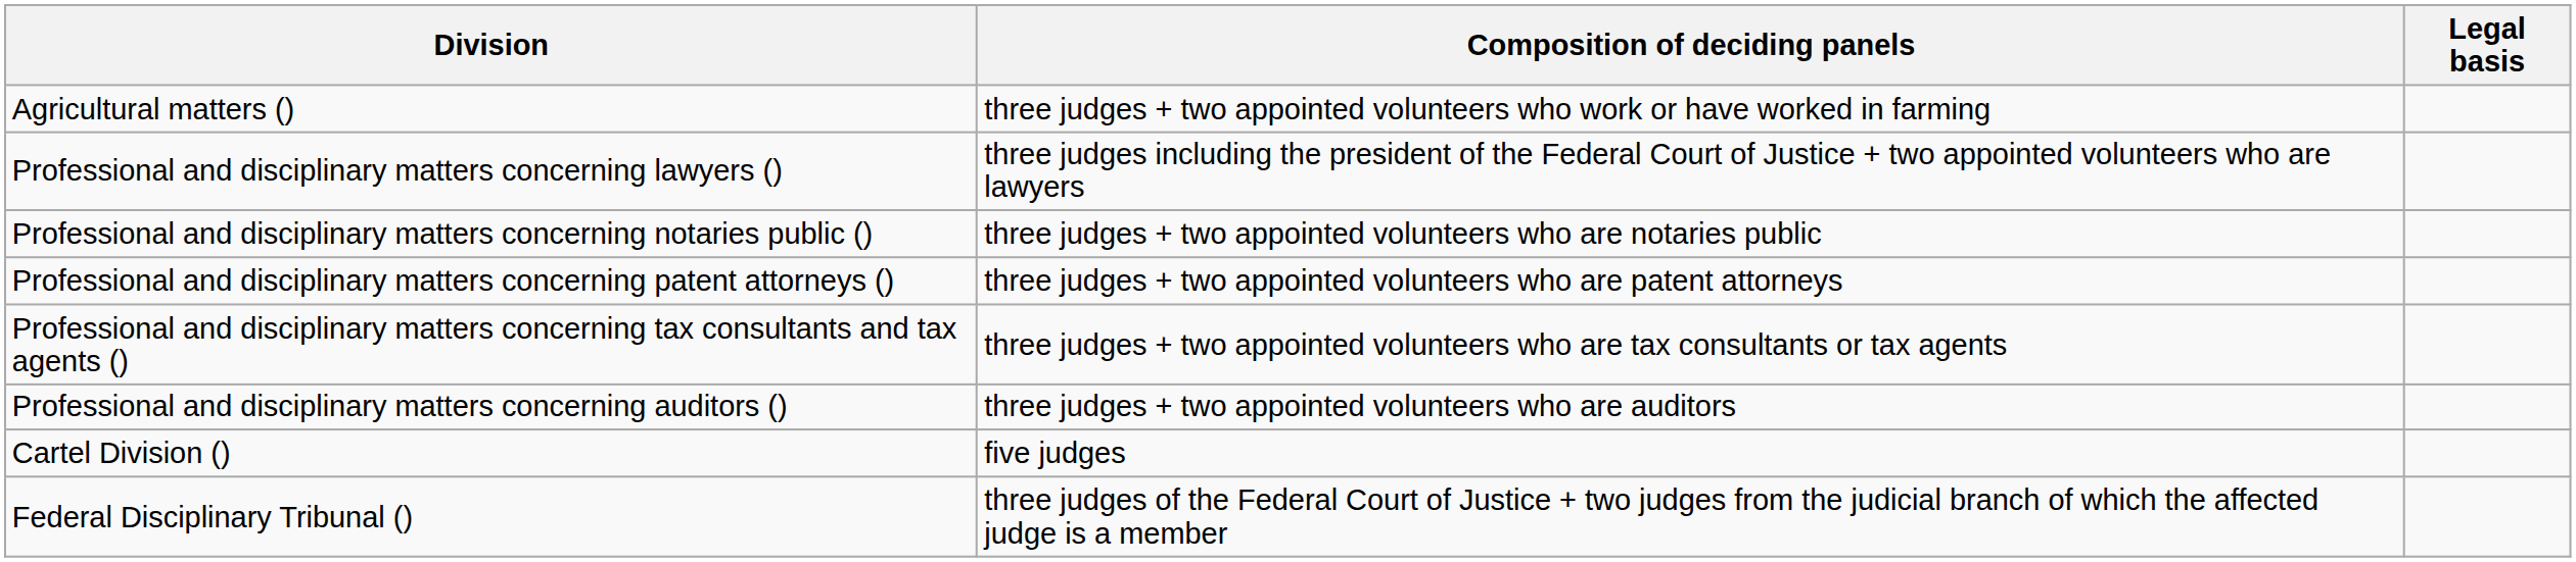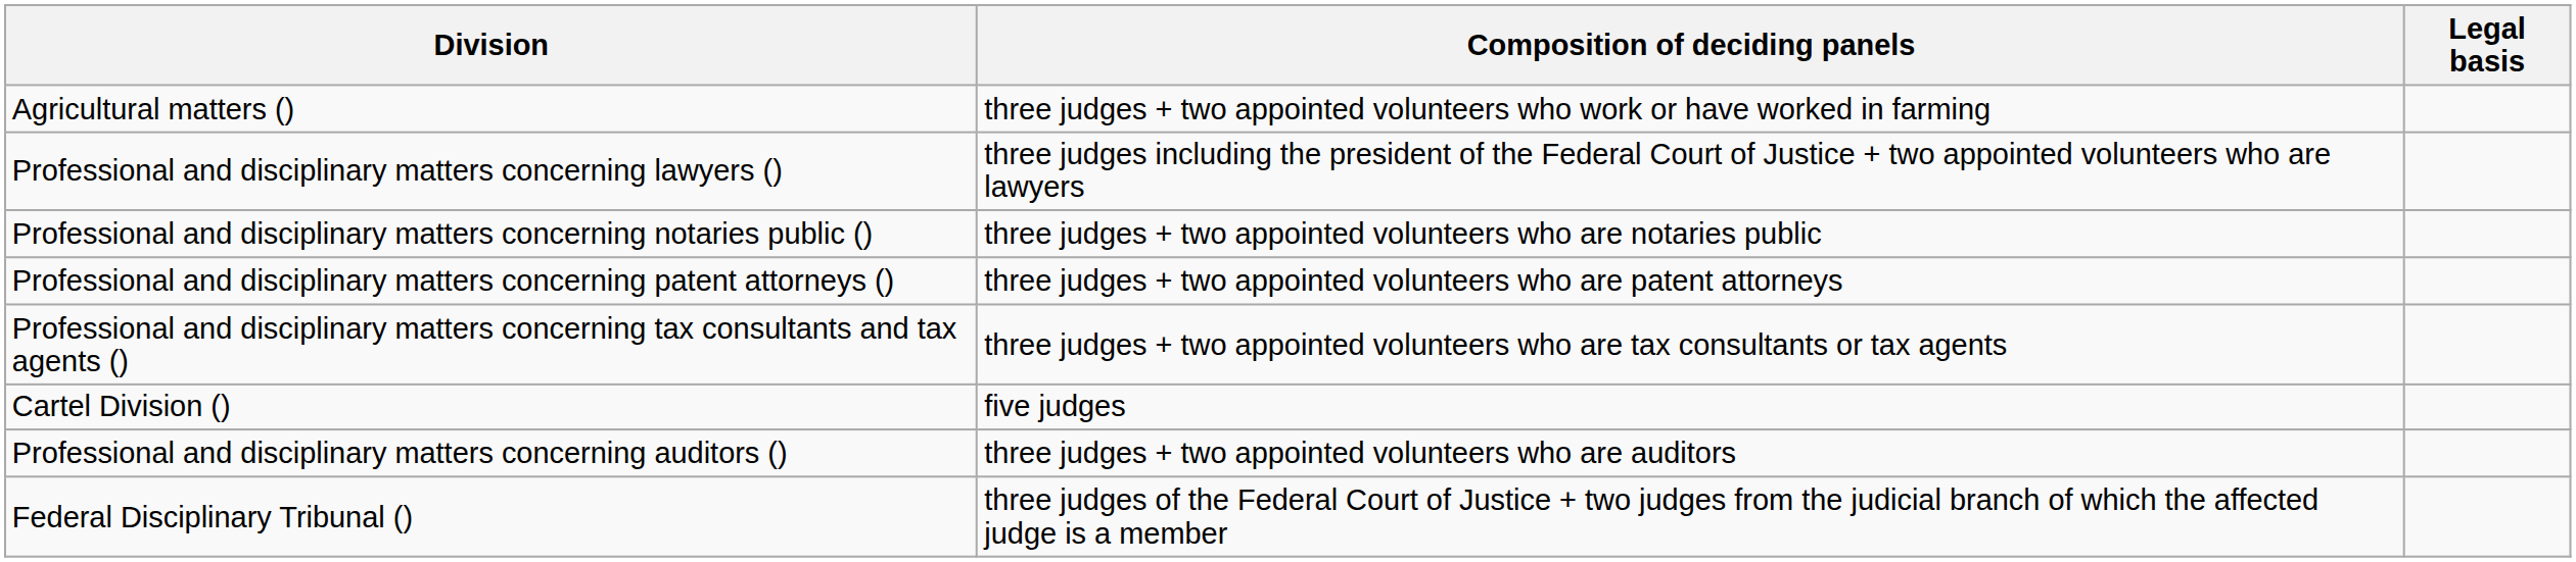 <table class="wikitable" style="font-size: 90%">
 <tr>
 <th>Division</th>
 <th>Composition of deciding panels</th>
 <th>Legal basis</th>
 </tr>
 <tr>
 <td>Agricultural matters ()</td>
 <td>three judges + two appointed volunteers who work or have worked in farming</td>
 <td></td>
 </tr>
 <tr>
 <td>Professional and disciplinary matters concerning lawyers ()</td>
 <td>three judges including the president of the Federal Court of Justice + two appointed volunteers who are lawyers</td>
 <td></td>
 </tr>
 <tr>
 <td>Professional and disciplinary matters concerning notaries public ()</td>
 <td>three judges + two appointed volunteers who are notaries public</td>
 <td></td>
 </tr>
 <tr>
 <td>Professional and disciplinary matters concerning patent attorneys ()</td>
 <td>three judges + two appointed volunteers who are patent attorneys</td>
 <td></td>
 </tr>
 <tr>
 <td>Professional and disciplinary matters concerning tax consultants and tax agents ()</td>
 <td>three judges + two appointed volunteers who are tax consultants or tax agents</td>
 <td></td>
 </tr>
 <tr>
-<td>Professional and disciplinary matters concerning auditors ()</td>
-<td>three judges + two appointed volunteers who are auditors</td>
+<td>Cartel Division ()</td>
+<td>five judges</td>
 <td></td>
 </tr>
 <tr>
-<td>Cartel Division ()</td>
-<td>five judges</td>
+<td>Professional and disciplinary matters concerning auditors ()</td>
+<td>three judges + two appointed volunteers who are auditors</td>
 <td></td>
 </tr>
 <tr>
 <td>Federal Disciplinary Tribunal ()</td>
 <td>three judges of the Federal Court of Justice + two judges from the judicial branch of which the affected judge is a member</td>
 <td></td>
 </tr>
 </table>
